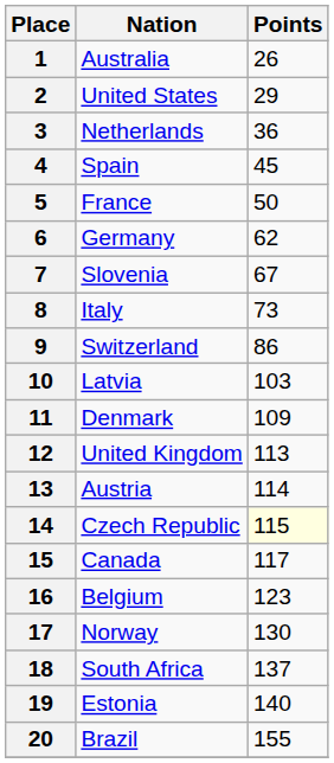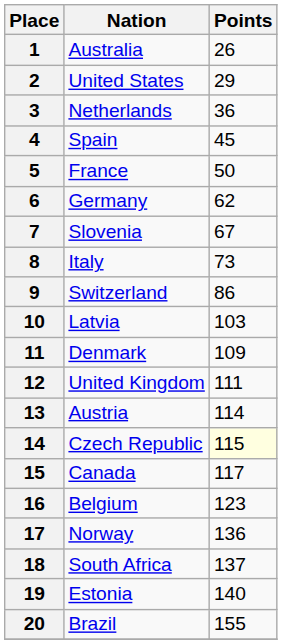 <table class="wikitable" style="font-size: 85%">
 <tr>
 <th>Place</th>
 <th>Nation</th>
 <th>Points</th>
 </tr>
 <tr>
 <th>1</th>
 <td> <a href='#'>Australia</a></td>
 <td>26</td>
 </tr>
 <tr>
 <th>2</th>
 <td> <a href='#'>United States</a></td>
 <td>29</td>
 </tr>
 <tr>
 <th>3</th>
 <td> <a href='#'>Netherlands</a></td>
 <td>36</td>
 </tr>
 <tr>
 <th>4</th>
 <td> <a href='#'>Spain</a></td>
 <td>45</td>
 </tr>
 <tr>
 <th>5</th>
 <td> <a href='#'>France</a></td>
 <td>50</td>
 </tr>
 <tr>
 <th>6</th>
 <td> <a href='#'>Germany</a></td>
 <td>62</td>
 </tr>
 <tr>
 <th>7</th>
 <td> <a href='#'>Slovenia</a></td>
 <td>67</td>
 </tr>
 <tr>
 <th>8</th>
 <td> <a href='#'>Italy</a></td>
 <td>73</td>
 </tr>
 <tr>
 <th>9</th>
 <td> <a href='#'>Switzerland</a></td>
 <td>86</td>
 </tr>
 <tr>
 <th>10</th>
 <td> <a href='#'>Latvia</a></td>
 <td>103</td>
 </tr>
 <tr>
 <th>11</th>
 <td> <a href='#'>Denmark</a></td>
 <td>109</td>
 </tr>
 <tr>
 <th>12</th>
 <td> <a href='#'>United Kingdom</a></td>
-<td>113</td>
+<td>111</td>
 </tr>
 <tr>
 <th>13</th>
 <td> <a href='#'>Austria</a></td>
 <td>114</td>
 </tr>
 <tr>
 <th>14</th>
 <td> <a href='#'>Czech Republic</a></td>
 <td style="background: lightyellow;">115</td>
 </tr>
 <tr>
 <th>15</th>
 <td> <a href='#'>Canada</a></td>
 <td>117</td>
 </tr>
 <tr>
 <th>16</th>
 <td> <a href='#'>Belgium</a></td>
 <td>123</td>
 </tr>
 <tr>
 <th>17</th>
 <td> <a href='#'>Norway</a></td>
-<td>130</td>
+<td>136</td>
 </tr>
 <tr>
 <th>18</th>
 <td> <a href='#'>South Africa</a></td>
 <td>137</td>
 </tr>
 <tr>
 <th>19</th>
 <td> <a href='#'>Estonia</a></td>
 <td>140</td>
 </tr>
 <tr>
 <th>20</th>
 <td> <a href='#'>Brazil</a></td>
 <td>155</td>
 </tr>
 <tr>
 </tr>
 </table>
